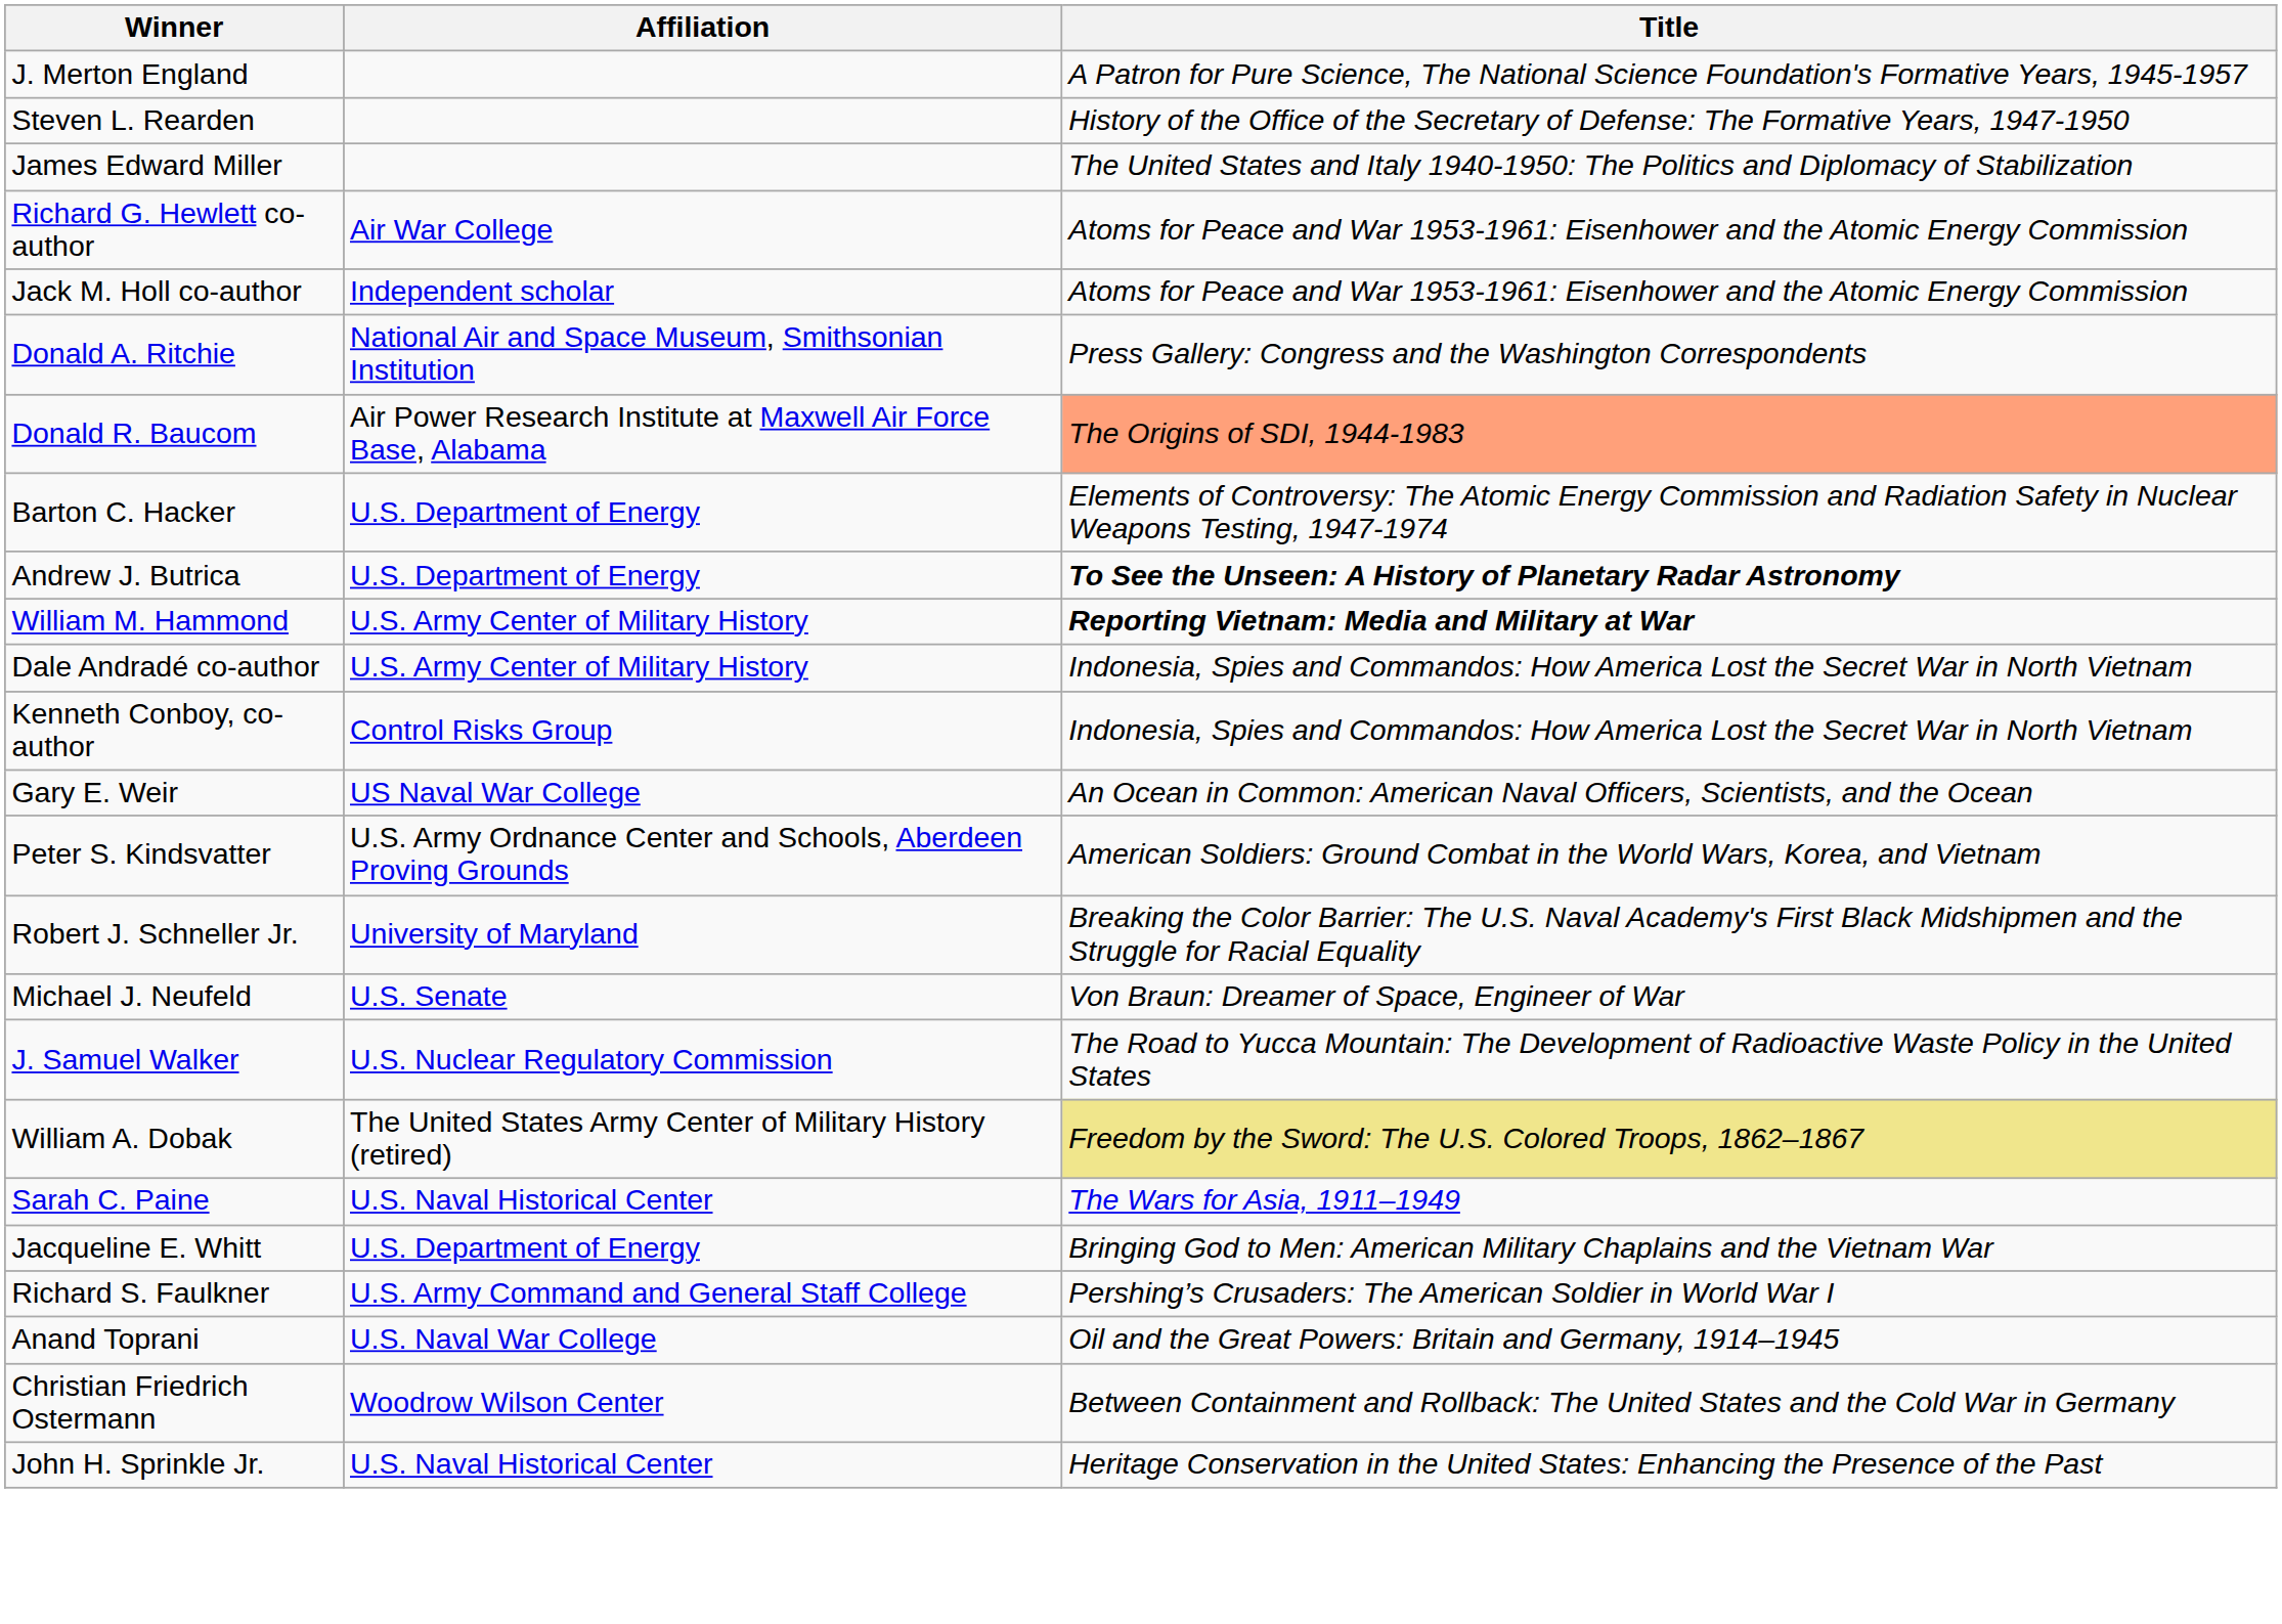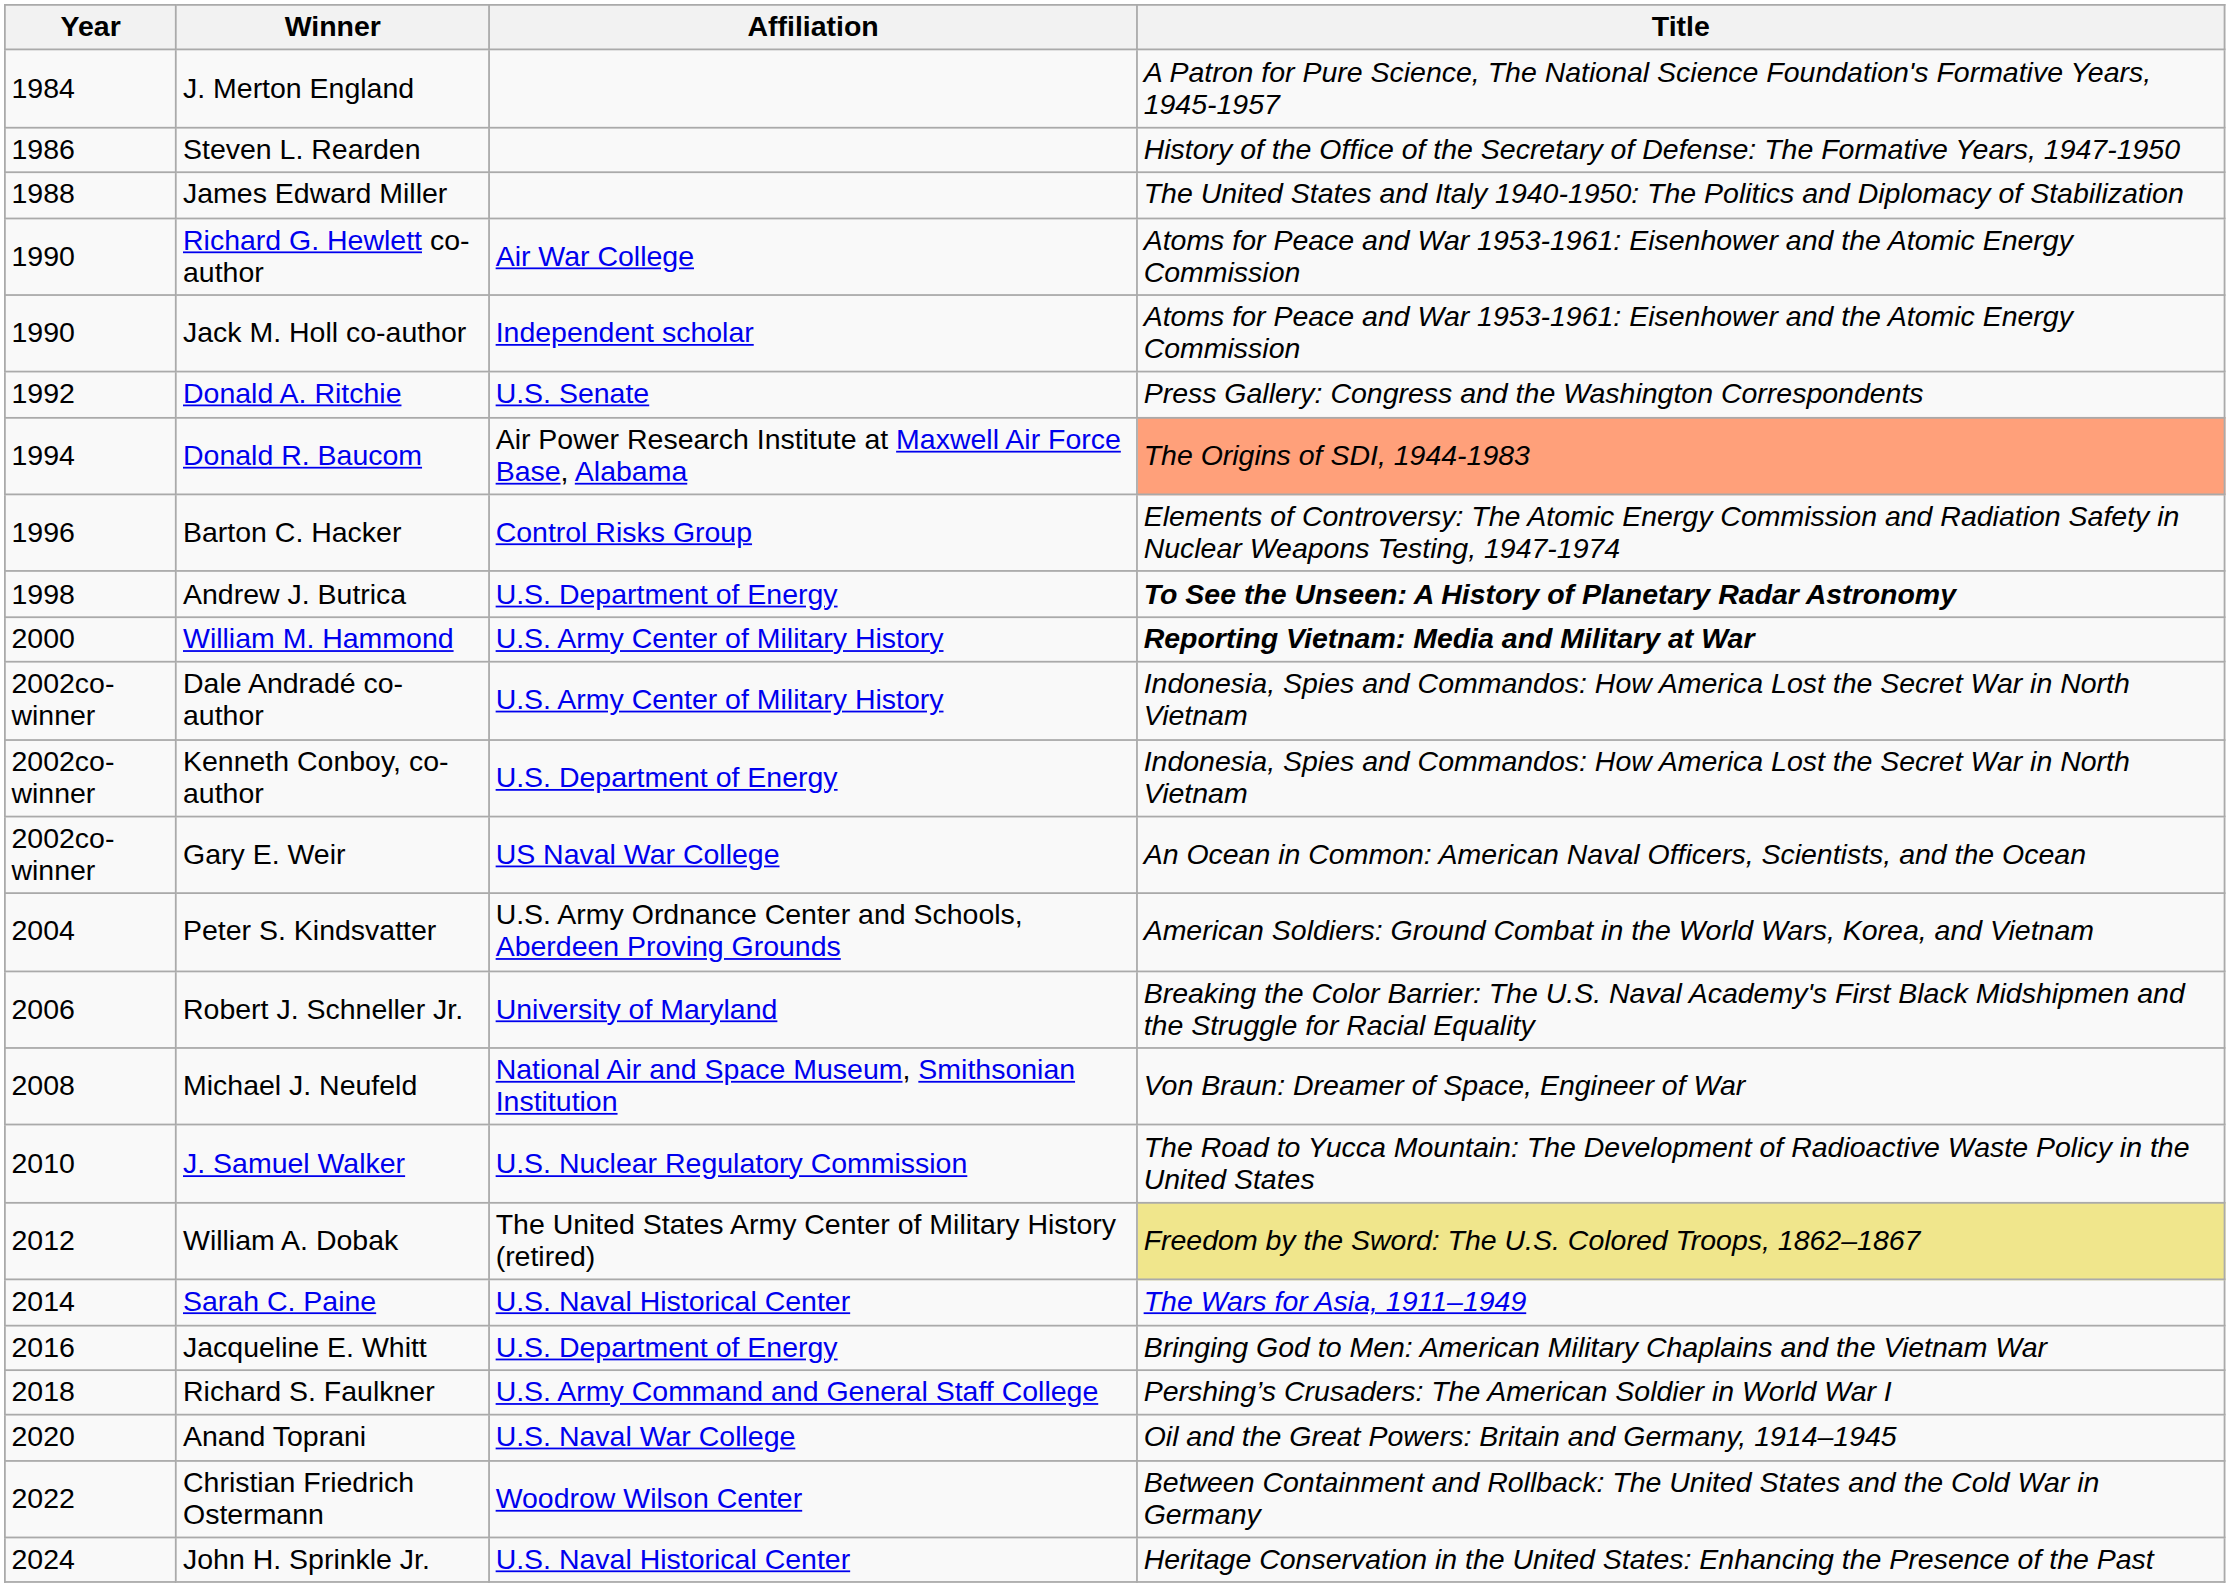 <table class="wikitable">
 <tr>
+<th>Year</th>
 <th>Winner</th>
 <th>Affiliation</th>
 <th>Title</th>
 </tr>
 <tr>
+<td>1984</td>
 <td>J. Merton England</td>
 <td></td>
 <td><em>A Patron for Pure Science, The National Science Foundation's Formative Years, 1945-1957</em></td>
 </tr>
 <tr>
+<td>1986</td>
 <td>Steven L. Rearden</td>
 <td></td>
 <td><em>History of the Office of the Secretary of Defense: The Formative Years, 1947-1950</em></td>
 </tr>
 <tr>
+<td>1988</td>
 <td>James Edward Miller </td>
 <td></td>
 <td><em>The United States and Italy 1940-1950: The Politics and Diplomacy of Stabilization</em></td>
 </tr>
 <tr>
+<td>1990</td>
 <td><a href='#'>Richard G. Hewlett</a> co-author</td>
 <td><a href='#'>Air War College</a></td>
 <td><em>Atoms for Peace and War 1953-1961: Eisenhower and the Atomic Energy Commission</em></td>
 </tr>
 <tr>
+<td>1990</td>
 <td>Jack M. Holl  co-author</td>
 <td><a href='#'>Independent scholar</a></td>
 <td><em>Atoms for Peace and War 1953-1961: Eisenhower and the Atomic Energy Commission</em></td>
 </tr>
 <tr>
+<td>1992</td>
 <td><a href='#'>Donald A. Ritchie</a></td>
-<td><a href='#'>National Air and Space Museum</a>, <a href='#'>Smithsonian Institution</a></td>
+<td><a href='#'>U.S. Senate</a></td>
 <td><em>Press Gallery: Congress and the Washington Correspondents</em></td>
 </tr>
 <tr>
+<td>1994</td>
 <td><a href='#'>Donald R. Baucom</a></td>
 <td>Air Power Research Institute at <a href='#'>Maxwell Air Force Base</a>, <a href='#'>Alabama</a></td>
 <td style="background: lightsalmon;"><em>The Origins of SDI, 1944-1983</em></td>
 </tr>
 <tr>
+<td>1996</td>
 <td>Barton C. Hacker</td>
-<td><a href='#'>U.S. Department of Energy</a></td>
+<td><a href='#'>Control Risks Group</a></td>
 <td><em>Elements of Controversy: The Atomic Energy Commission and Radiation Safety in Nuclear Weapons Testing, 1947-1974</em></td>
 </tr>
 <tr>
+<td>1998</td>
 <td>Andrew J. Butrica</td>
 <td><a href='#'>U.S. Department of Energy</a></td>
 <td><strong><em>To See the Unseen: A History of Planetary Radar Astronomy</em></strong></td>
 </tr>
 <tr>
+<td>2000</td>
 <td><a href='#'>William M. Hammond</a></td>
 <td><a href='#'>U.S. Army Center of Military History</a></td>
 <td><strong><em>Reporting Vietnam: Media and Military at War</em></strong></td>
 </tr>
 <tr>
+<td>2002co-winner</td>
 <td>Dale Andradé co-author</td>
 <td><a href='#'>U.S. Army Center of Military History</a></td>
 <td><em>Indonesia, Spies and Commandos:  How America Lost the Secret War in North Vietnam</em></td>
 </tr>
 <tr>
+<td>2002co-winner</td>
 <td>Kenneth Conboy, co-author</td>
-<td><a href='#'>Control Risks Group</a></td>
+<td><a href='#'>U.S. Department of Energy</a></td>
 <td><em>Indonesia, Spies and Commandos:  How America Lost the Secret War in North Vietnam</em></td>
 </tr>
 <tr>
+<td>2002co-winner</td>
 <td>Gary E. Weir</td>
 <td><a href='#'>US Naval War College</a></td>
 <td><em>An Ocean in Common:  American Naval Officers, Scientists, and the Ocean</em></td>
 </tr>
 <tr>
+<td>2004</td>
 <td>Peter S. Kindsvatter</td>
 <td>U.S. Army Ordnance Center and Schools, <a href='#'>Aberdeen Proving Grounds</a></td>
 <td><em>American Soldiers:  Ground Combat in the World Wars, Korea, and Vietnam</em></td>
 </tr>
 <tr>
+<td>2006</td>
 <td>Robert J. Schneller Jr.</td>
 <td><a href='#'>University of Maryland</a></td>
 <td><em>Breaking the Color Barrier: The U.S. Naval Academy's First Black Midshipmen and the Struggle for Racial Equality</em></td>
 </tr>
 <tr>
+<td>2008</td>
 <td>Michael J. Neufeld</td>
-<td><a href='#'>U.S. Senate</a></td>
+<td><a href='#'>National Air and Space Museum</a>, <a href='#'>Smithsonian Institution</a></td>
 <td><em>Von Braun: Dreamer of Space, Engineer of War</em></td>
 </tr>
 <tr>
+<td>2010</td>
 <td><a href='#'>J. Samuel Walker</a></td>
 <td><a href='#'>U.S. Nuclear Regulatory Commission</a></td>
 <td><em>The Road to Yucca Mountain:  The Development of Radioactive Waste Policy in the United States</em></td>
 </tr>
 <tr>
+<td>2012</td>
 <td>William A. Dobak</td>
 <td>The United States Army Center of Military History (retired)</td>
 <td style="background: khaki;"><em>Freedom by the Sword: The U.S. Colored Troops, 1862–1867</em></td>
 </tr>
 <tr>
+<td>2014</td>
 <td><a href='#'>Sarah C. Paine</a></td>
 <td><a href='#'>U.S. Naval Historical Center</a></td>
 <td><em><a href='#'>The Wars for Asia, 1911–1949</a></em></td>
 </tr>
 <tr>
+<td>2016</td>
 <td>Jacqueline E. Whitt</td>
 <td><a href='#'>U.S. Department of Energy</a></td>
 <td><em>Bringing God to Men: American Military Chaplains and the Vietnam War</em></td>
 </tr>
 <tr>
+<td>2018</td>
 <td>Richard S. Faulkner</td>
 <td><a href='#'>U.S. Army Command and General Staff College</a></td>
 <td><em>Pershing’s Crusaders: The American Soldier in World War I</em></td>
 </tr>
 <tr>
+<td>2020</td>
 <td>Anand Toprani</td>
 <td><a href='#'>U.S. Naval War College</a></td>
 <td><em>Oil and the Great Powers: Britain and Germany, 1914–1945</em></td>
 </tr>
 <tr>
+<td>2022</td>
 <td>Christian Friedrich Ostermann</td>
 <td><a href='#'>Woodrow Wilson Center</a></td>
 <td><em>Between Containment and Rollback: The United States and the Cold War in Germany</em></td>
 </tr>
 <tr>
+<td>2024</td>
 <td>John H. Sprinkle Jr.</td>
 <td><a href='#'>U.S. Naval Historical Center</a></td>
 <td><em>Heritage Conservation in the United States: Enhancing the Presence of the Past</em></td>
 </tr>
 </table>
